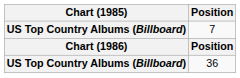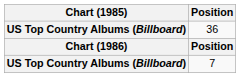 <table class="wikitable plainrowheaders" style="text-align:center">
 <tr>
 <th scope="col">Chart (1985)</th>
 <th scope="col">Position</th>
 </tr>
 <tr>
 <th scope="row">US Top Country Albums (<em>Billboard</em>)</th>
-<td>7</td>
+<td>36</td>
 </tr>
 <tr>
 <th scope="col">Chart (1986)</th>
 <th scope="col">Position</th>
 </tr>
 <tr>
 <th scope="row">US Top Country Albums (<em>Billboard</em>)</th>
-<td>36</td>
+<td>7</td>
 </tr>
 </table>
